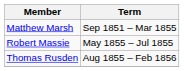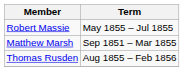 <table class="wikitable">
 <tr>
 <th>Member</th>
 <th>Term</th>
 </tr>
 <tr>
+<td><a href='#'>Robert Massie</a></td>
+<td>May 1855 – Jul 1855</td>
+</tr>
+<tr>
 <td><a href='#'>Matthew Marsh</a></td>
 <td>Sep 1851 – Mar 1855</td>
-</tr>
-<tr>
-<td><a href='#'>Robert Massie</a></td>
-<td>May 1855 – Jul 1855</td>
 </tr>
 <tr>
 <td><a href='#'>Thomas Rusden</a></td>
 <td>Aug 1855 – Feb 1856</td>
 </tr>
 <tr>
 </tr>
 </table>
